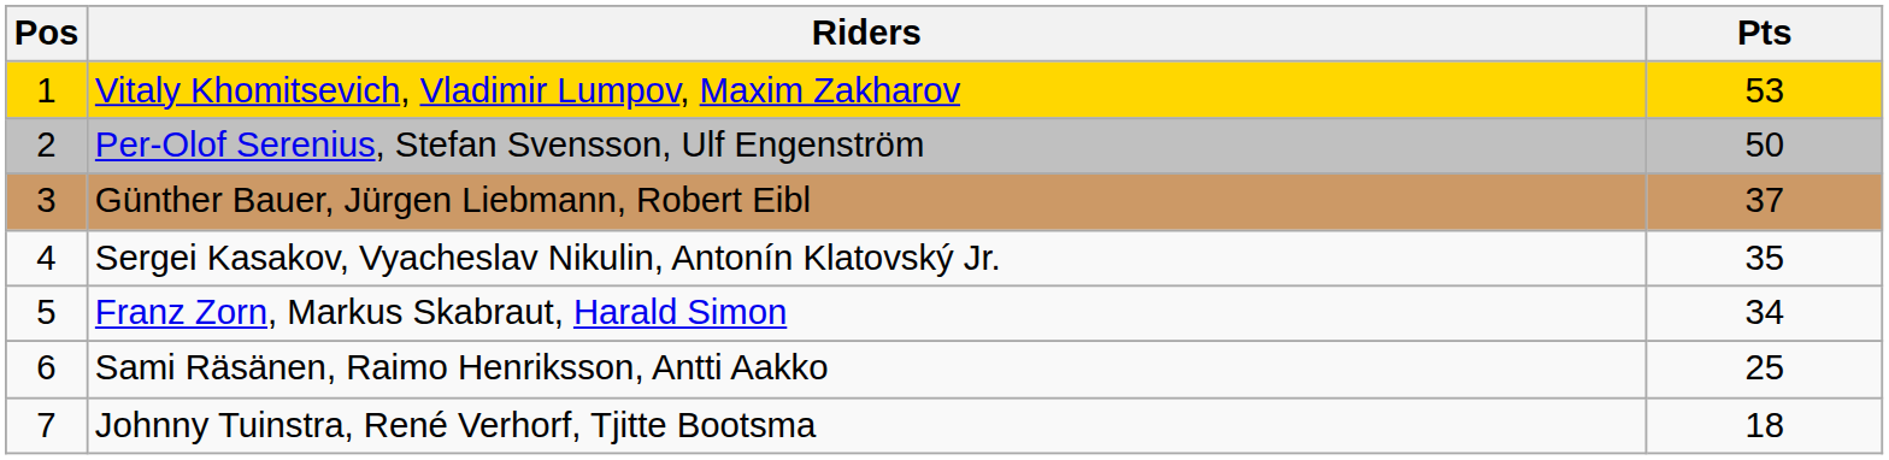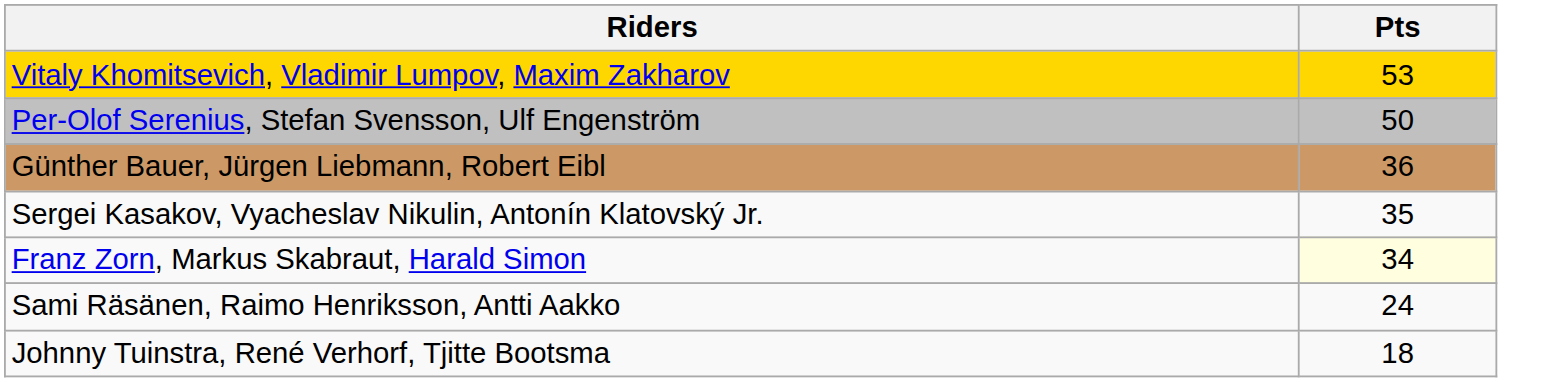 <table class="wikitable" style="font-size: 100%">
 <tr>
-<th width=20>Pos</th>
 <th width=700>Riders</th>
 <th width=100>Pts</th>
 </tr>
 <tr align=center style="background-color: gold;">
-<td>1</td>
 <td align="left"> <a href='#'>Vitaly Khomitsevich</a>, <a href='#'>Vladimir Lumpov</a>, <a href='#'>Maxim Zakharov</a></td>
 <td>53</td>
 </tr>
 <tr align=center style="background-color: silver;">
-<td>2</td>
 <td align="left"> <a href='#'>Per-Olof Serenius</a>, Stefan Svensson, Ulf Engenström</td>
 <td>50</td>
 </tr>
 <tr align=center style="background-color: #cc9966;">
-<td>3</td>
 <td align="left"> Günther Bauer, Jürgen Liebmann, Robert Eibl</td>
-<td>37</td>
+<td>36</td>
 </tr>
 <tr align=center>
-<td>4</td>
 <td align="left"> Sergei Kasakov, Vyacheslav Nikulin, Antonín Klatovský Jr.</td>
 <td>35</td>
 </tr>
 <tr align=center>
-<td>5</td>
 <td align="left"> <a href='#'>Franz Zorn</a>, Markus Skabraut, <a href='#'>Harald Simon</a></td>
-<td>34</td>
+<td style="background: lightyellow;">34</td>
 </tr>
 <tr align=center>
-<td>6</td>
 <td align="left"> Sami Räsänen, Raimo Henriksson, Antti Aakko</td>
-<td>25</td>
+<td>24</td>
 </tr>
 <tr align=center>
-<td>7</td>
 <td align="left"> Johnny Tuinstra, René Verhorf, Tjitte Bootsma</td>
 <td>18</td>
 </tr>
 </table>
